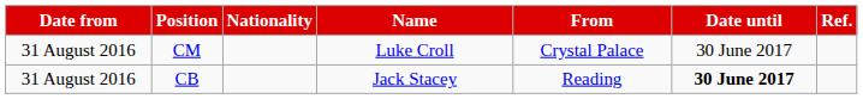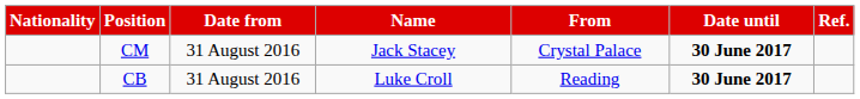 <table class="wikitable"  style="text-align:center; font-size:90%; ">
 <tr>
+<th style="background:#DD0000; color:#FFFFFF; width:50px;">Nationality</th>
+<th style="background:#DD0000; color:#FFFFFF; width:50px;">Position</th>
 <th style="background:#DD0000; color:#FFFFFF; width:110px;">Date from</th>
-<th style="background:#DD0000; color:#FFFFFF; width:50px;">Position</th>
-<th style="background:#DD0000; color:#FFFFFF; width:50px;">Nationality</th>
 <th style="background:#DD0000; color:#FFFFFF; width:150px;">Name</th>
 <th style="background:#DD0000; color:#FFFFFF; width:120px;">From</th>
 <th style="background:#DD0000; color:#FFFFFF; width:110px;">Date until</th>
 <th style="background:#DD0000; color:#FFFFFF; width:25px;">Ref.</th>
 </tr>
 <tr>
+<td></td>
+<td><a href='#'>CM</a></td>
 <td>31 August 2016</td>
-<td><a href='#'>CM</a></td>
-<td></td>
-<td><a href='#'>Luke Croll</a></td>
+<td><a href='#'>Jack Stacey</a></td>
 <td><a href='#'>Crystal Palace</a></td>
-<td>30 June 2017</td>
+<td><strong>30 June 2017</strong></td>
 <td></td>
 </tr>
 <tr>
+<td></td>
+<td><a href='#'>CB</a></td>
 <td>31 August 2016</td>
-<td><a href='#'>CB</a></td>
-<td></td>
-<td><a href='#'>Jack Stacey</a></td>
+<td><a href='#'>Luke Croll</a></td>
 <td><a href='#'>Reading</a></td>
 <td><strong>30 June 2017</strong></td>
 <td></td>
 </tr>
 </table>
